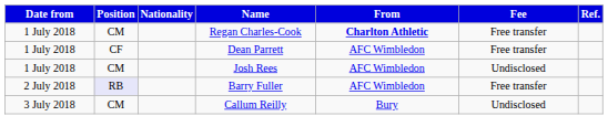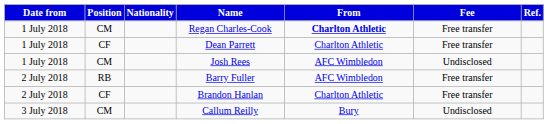 <table class="wikitable"  style="text-align:center; font-size:90%; ">
 <tr>
 <th style="background:#0000DD; color:#FFFFFF; width:110px;">Date from</th>
 <th style="background:#0000DD; color:#FFFFFF; width:50px;">Position</th>
 <th style="background:#0000DD; color:#FFFFFF; width:50px;">Nationality</th>
 <th style="background:#0000DD; color:#FFFFFF; width:150px;">Name</th>
 <th style="background:#0000DD; color:#FFFFFF; width:180px;">From</th>
 <th style="background:#0000DD; color:#FFFFFF; width:150px;">Fee</th>
 <th style="background:#0000DD; color:#FFFFFF; width:25px;">Ref.</th>
 </tr>
 <tr>
 <td>1 July 2018</td>
 <td>CM</td>
 <td></td>
 <td><a href='#'>Regan Charles-Cook</a></td>
 <td><strong><a href='#'>Charlton Athletic</a></strong></td>
 <td>Free transfer</td>
 <td></td>
 </tr>
 <tr>
 <td>1 July 2018</td>
 <td>CF</td>
 <td></td>
 <td><a href='#'>Dean Parrett</a></td>
-<td><a href='#'>AFC Wimbledon</a></td>
+<td><a href='#'>Charlton Athletic</a></td>
 <td>Free transfer</td>
 <td></td>
 </tr>
 <tr>
 <td>1 July 2018</td>
 <td>CM</td>
 <td></td>
 <td><a href='#'>Josh Rees</a></td>
 <td><a href='#'>AFC Wimbledon</a></td>
 <td>Undisclosed</td>
 <td></td>
 </tr>
 <tr>
 <td>2 July 2018</td>
-<td style="background: lavender;">RB</td>
+<td>RB</td>
 <td></td>
 <td><a href='#'>Barry Fuller</a></td>
 <td><a href='#'>AFC Wimbledon</a></td>
+<td>Free transfer</td>
+<td></td>
+</tr>
+<tr>
+<td>2 July 2018</td>
+<td>CF</td>
+<td></td>
+<td><a href='#'>Brandon Hanlan</a></td>
+<td><a href='#'>Charlton Athletic</a></td>
 <td>Free transfer</td>
 <td></td>
 </tr>
 <tr>
 <td>3 July 2018</td>
 <td>CM</td>
 <td></td>
 <td><a href='#'>Callum Reilly</a></td>
 <td><a href='#'>Bury</a></td>
 <td>Undisclosed</td>
 <td></td>
 </tr>
 </table>
